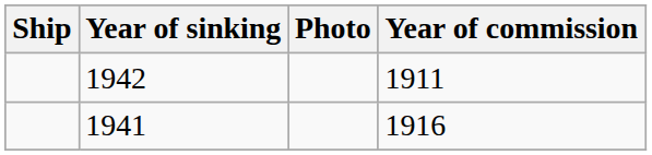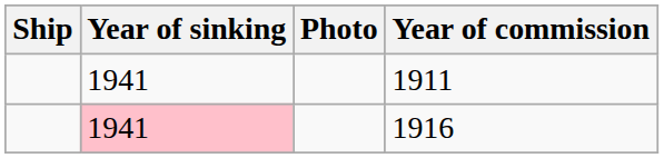 <table class="wikitable sortable">
 <tr>
 <th>Ship</th>
 <th>Year of sinking</th>
 <th>Photo</th>
 <th>Year of commission</th>
 </tr>
 <tr>
 <td></td>
-<td>1942</td>
+<td>1941</td>
 <td></td>
 <td>1911</td>
 </tr>
 <tr>
 <td></td>
-<td>1941</td>
+<td style="background: pink;">1941</td>
 <td></td>
 <td>1916</td>
 </tr>
 </table>
